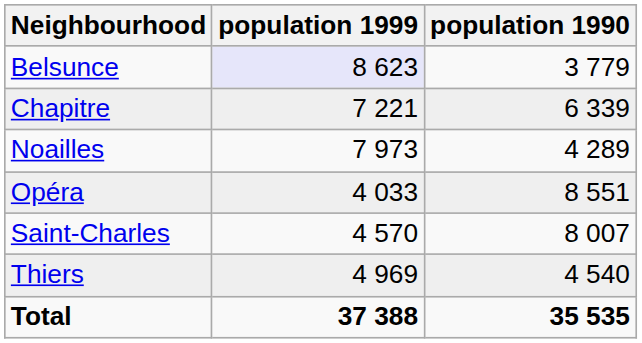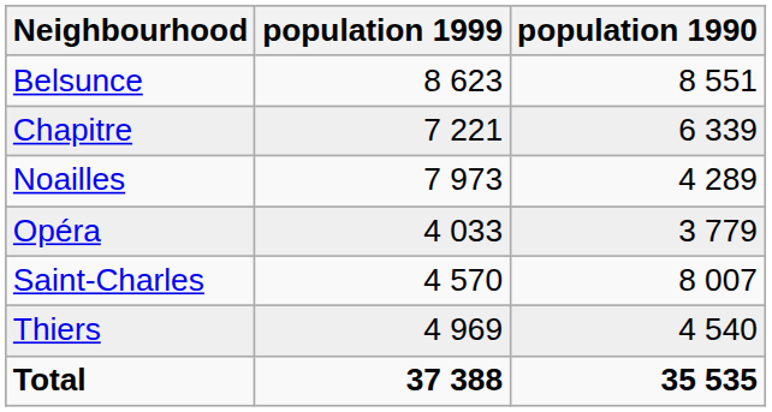 <table class=wikitable>
 <tr>
 <th>Neighbourhood</th>
 <th>population 1999</th>
 <th>population 1990</th>
 </tr>
 <tr>
 <td><a href='#'>Belsunce</a></td>
-<td style="background: lavender; text-align:right;">8 623</td>
-<td style="text-align:right;">3 779</td>
+<td style="text-align:right;">8 623</td>
+<td style="text-align:right;">8 551</td>
 </tr>
 <tr style="background:#EFEFEF">
 <td><a href='#'>Chapitre</a></td>
 <td style="text-align:right;">7 221</td>
 <td style="text-align:right;">6 339</td>
 </tr>
 <tr>
 <td><a href='#'>Noailles</a></td>
 <td style="text-align:right;">7 973</td>
 <td style="text-align:right;">4 289</td>
 </tr>
 <tr style="background:#EFEFEF">
 <td><a href='#'>Opéra</a></td>
 <td style="text-align:right;">4 033</td>
-<td style="text-align:right;">8 551</td>
+<td style="text-align:right;">3 779</td>
 </tr>
 <tr>
 <td><a href='#'>Saint-Charles</a></td>
 <td style="text-align:right;">4 570</td>
 <td style="text-align:right;">8 007</td>
 </tr>
 <tr style="background:#EFEFEF">
 <td><a href='#'>Thiers</a></td>
 <td style="text-align:right;">4 969</td>
 <td style="text-align:right;">4 540</td>
 </tr>
 <tr>
 <td><strong>Total</strong></td>
 <td style="text-align:right;"><strong>37 388</strong></td>
 <td style="text-align:right;"><strong>35 535</strong></td>
 </tr>
 </table>
